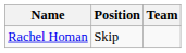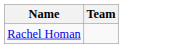 <table class="wikitable">
 <tr>
 <th><strong>Name</strong></th>
-<th><strong>Position</strong></th>
 <th><strong>Team</strong></th>
 </tr>
 <tr>
 <td><a href='#'>Rachel Homan</a> </td>
-<td>Skip</td>
 <td></td>
 </tr>
 </table>
